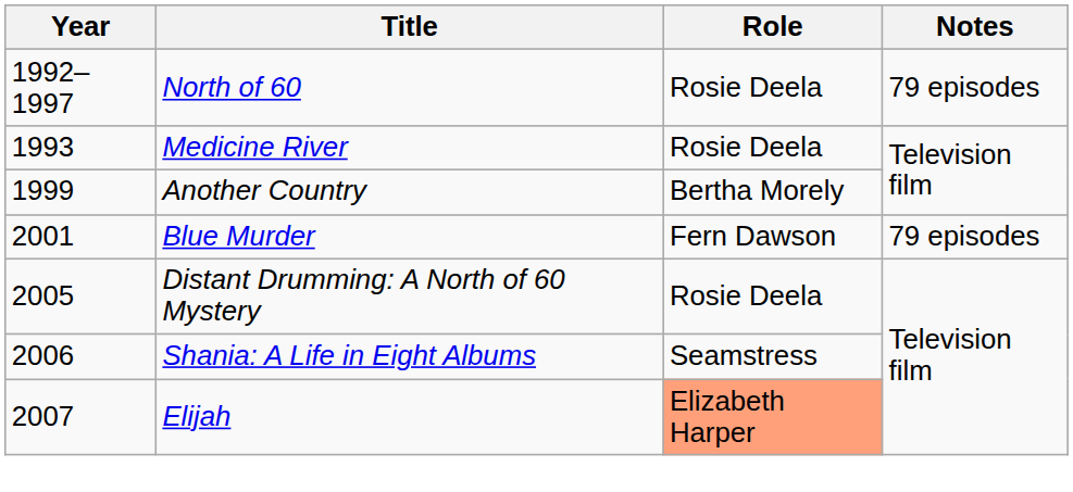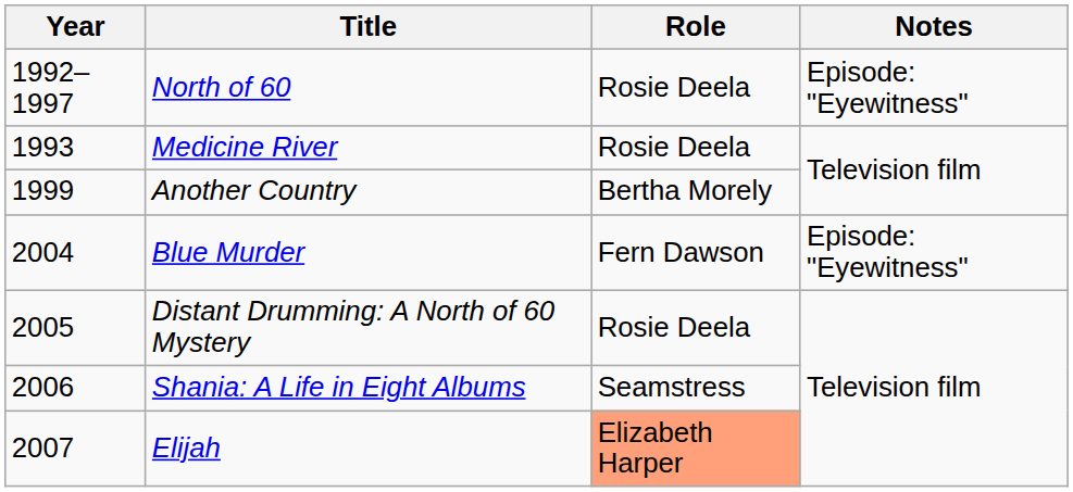 <table class="wikitable sortable">
 <tr>
 <th>Year</th>
 <th>Title</th>
 <th>Role</th>
 <th>Notes</th>
 </tr>
 <tr>
 <td>1992–1997</td>
 <td><em><a href='#'>North of 60</a></em></td>
 <td>Rosie Deela</td>
-<td>79 episodes</td>
+<td>Episode: "Eyewitness"</td>
 </tr>
 <tr>
 <td>1993</td>
 <td><em><a href='#'>Medicine River</a></em></td>
 <td>Rosie Deela</td>
 <td rowspan="2">Television film</td>
 </tr>
 <tr>
 <td>1999</td>
 <td><em>Another Country</em></td>
 <td>Bertha Morely</td>
 </tr>
 <tr>
-<td>2001</td>
+<td>2004</td>
 <td><a href='#'><em>Blue Murder</em></a></td>
 <td>Fern Dawson</td>
-<td>79 episodes</td>
+<td>Episode: "Eyewitness"</td>
 </tr>
 <tr>
 <td>2005</td>
 <td><em>Distant Drumming: A North of 60 Mystery</em></td>
 <td>Rosie Deela</td>
 <td rowspan="3">Television film</td>
 </tr>
 <tr>
 <td>2006</td>
 <td><em><a href='#'>Shania: A Life in Eight Albums</a></em></td>
 <td>Seamstress</td>
 </tr>
 <tr>
 <td>2007</td>
 <td><em><a href='#'>Elijah</a></em></td>
 <td style="background: lightsalmon;">Elizabeth Harper</td>
 </tr>
 </table>
